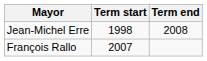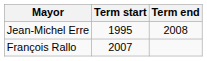 <table class="wikitable">
 <tr>
 <th>Mayor</th>
 <th>Term start</th>
 <th>Term end</th>
 </tr>
 <tr>
 <td>Jean-Michel Erre</td>
-<td align=center>1998</td>
+<td align=center>1995</td>
 <td align=center>2008</td>
 </tr>
 <tr>
 <td>François Rallo</td>
 <td align=center>2007</td>
 <td></td>
 </tr>
 </table>
